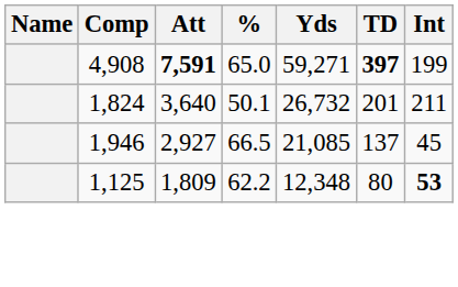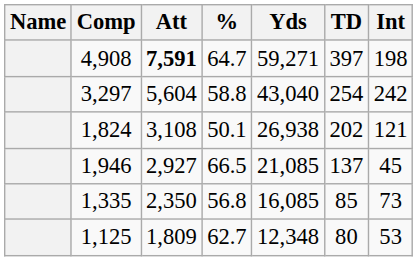 <table class="wikitable plainrowheaders sortable" style="text-align:center">
 <tr>
 <th scope="col">Name</th>
 <th scope="col">Comp</th>
 <th scope="col">Att</th>
 <th scope="col">%</th>
 <th scope="col">Yds</th>
 <th scope="col">TD</th>
 <th scope="col">Int</th>
 </tr>
 <tr>
 <th scope="row"></th>
 <td>4,908</td>
 <td><strong>7,591</strong></td>
-<td>65.0</td>
+<td>64.7</td>
 <td>59,271</td>
-<td><strong>397</strong></td>
-<td>199</td>
+<td>397</td>
+<td>198</td>
+</tr>
+<tr>
+<th scope="row"></th>
+<td>3,297</td>
+<td>5,604</td>
+<td>58.8</td>
+<td>43,040</td>
+<td>254</td>
+<td>242</td>
 </tr>
 <tr>
 <th scope="row"></th>
 <td>1,824</td>
-<td>3,640</td>
+<td>3,108</td>
 <td>50.1</td>
-<td>26,732</td>
-<td>201</td>
-<td>211</td>
+<td>26,938</td>
+<td>202</td>
+<td>121</td>
 </tr>
 <tr>
 <th scope="row"></th>
 <td>1,946</td>
 <td>2,927</td>
 <td>66.5</td>
 <td>21,085</td>
 <td>137</td>
 <td>45</td>
 </tr>
 <tr>
 <th scope="row"></th>
+<td>1,335</td>
+<td>2,350</td>
+<td>56.8</td>
+<td>16,085</td>
+<td>85</td>
+<td>73</td>
+</tr>
+<tr>
+<th scope="row"></th>
 <td>1,125</td>
 <td>1,809</td>
-<td>62.2</td>
+<td>62.7</td>
 <td>12,348</td>
 <td>80</td>
-<td><strong>53</strong></td>
+<td>53</td>
 </tr>
 </table>
